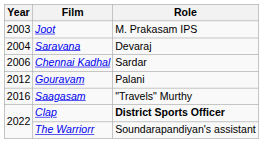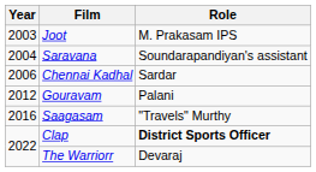 <table class="wikitable sortable">
 <tr>
 <th>Year</th>
 <th>Film</th>
 <th>Role</th>
 </tr>
 <tr>
 <td>2003</td>
 <td><em><a href='#'>Joot</a></em></td>
 <td>M. Prakasam IPS</td>
 </tr>
 <tr>
 <td>2004</td>
 <td><em><a href='#'>Saravana</a></em></td>
-<td>Devaraj</td>
+<td>Soundarapandiyan's assistant</td>
 </tr>
 <tr>
 <td>2006</td>
 <td><em><a href='#'>Chennai Kadhal</a></em></td>
 <td>Sardar</td>
 </tr>
 <tr>
 <td>2012</td>
 <td><em><a href='#'>Gouravam</a></em></td>
 <td>Palani</td>
 </tr>
 <tr>
 <td>2016</td>
 <td><em><a href='#'>Saagasam</a></em></td>
 <td>"Travels" Murthy</td>
 </tr>
 <tr>
 <td rowspan="2">2022</td>
 <td><em><a href='#'>Clap</a></em></td>
 <td><strong>District Sports Officer</strong></td>
 </tr>
 <tr>
 <td><em><a href='#'>The Warriorr</a></em></td>
-<td>Soundarapandiyan's assistant</td>
+<td>Devaraj</td>
 </tr>
 </table>
